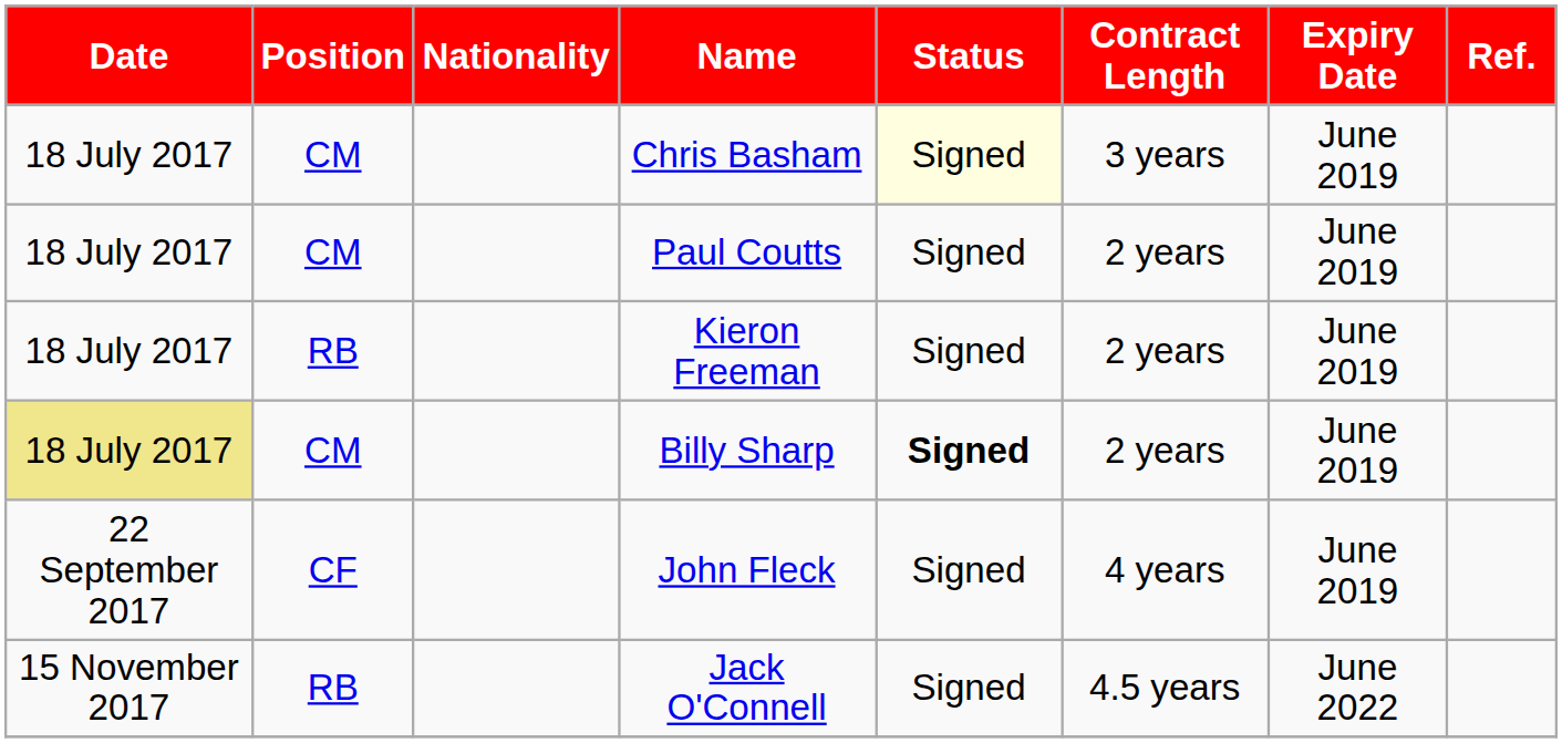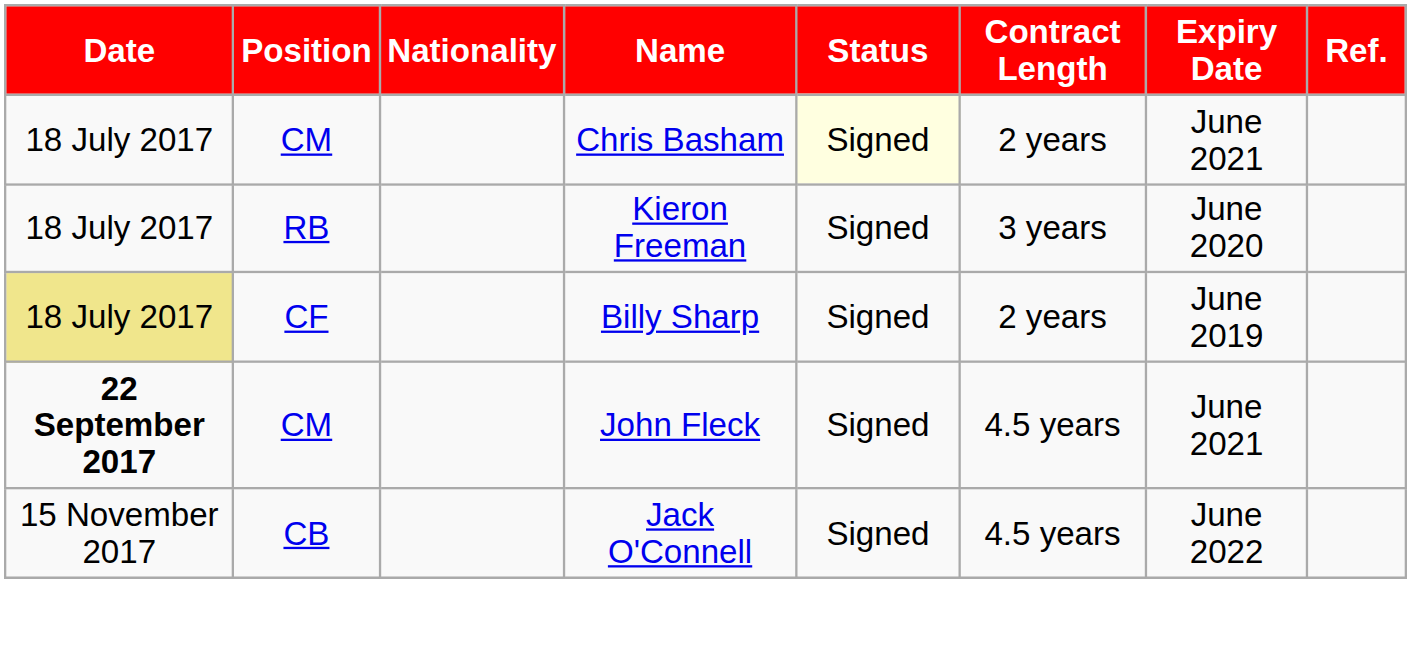 <table class="wikitable"  style="text-align:center; font-size:90%; ">
 <tr>
 <th style="background:red; color:white; width:125px;">Date</th>
 <th style="background:red; color:white; width:50px;">Position</th>
 <th style="background:red; color:white; width:50px;">Nationality</th>
 <th style="background:red; color:white; width:150px;">Name</th>
 <th style="background:red; color:white; width:100px;">Status</th>
 <th style="background:red; color:white; width:100px;">Contract Length</th>
 <th style="background:red; color:white; width:100px;">Expiry Date</th>
 <th style="background:red; color:white; width:50px;">Ref.</th>
 </tr>
 <tr>
 <td>18 July 2017</td>
 <td><a href='#'>CM</a></td>
 <td></td>
 <td><a href='#'>Chris Basham</a></td>
 <td style="background: lightyellow;">Signed</td>
-<td>3 years</td>
-<td>June 2019</td>
-<td></td>
-</tr>
-<tr>
-<td>18 July 2017</td>
-<td><a href='#'>CM</a></td>
-<td></td>
-<td><a href='#'>Paul Coutts</a></td>
-<td>Signed</td>
 <td>2 years</td>
-<td>June 2019</td>
+<td>June 2021</td>
 <td></td>
 </tr>
 <tr>
 <td>18 July 2017</td>
 <td><a href='#'>RB</a></td>
 <td></td>
 <td><a href='#'>Kieron Freeman</a></td>
 <td>Signed</td>
+<td>3 years</td>
+<td>June 2020</td>
+<td></td>
+</tr>
+<tr>
+<td style="background: khaki;">18 July 2017</td>
+<td><a href='#'>CF</a></td>
+<td></td>
+<td><a href='#'>Billy Sharp</a></td>
+<td>Signed</td>
 <td>2 years</td>
 <td>June 2019</td>
 <td></td>
 </tr>
 <tr>
-<td style="background: khaki;">18 July 2017</td>
+<td><strong>22 September 2017</strong></td>
 <td><a href='#'>CM</a></td>
-<td></td>
-<td><a href='#'>Billy Sharp</a></td>
-<td><strong>Signed</strong></td>
-<td>2 years</td>
-<td>June 2019</td>
-<td></td>
-</tr>
-<tr>
-<td>22 September 2017</td>
-<td><a href='#'>CF</a></td>
 <td></td>
 <td><a href='#'>John Fleck</a></td>
 <td>Signed</td>
-<td>4 years</td>
-<td>June 2019</td>
+<td>4.5 years</td>
+<td>June 2021</td>
 <td></td>
 </tr>
 <tr>
 <td>15 November 2017</td>
-<td><a href='#'>RB</a></td>
+<td><a href='#'>CB</a></td>
 <td></td>
 <td><a href='#'>Jack O'Connell</a></td>
 <td>Signed</td>
 <td>4.5 years</td>
 <td>June 2022</td>
 <td></td>
 </tr>
 <tr>
 </tr>
 </table>
